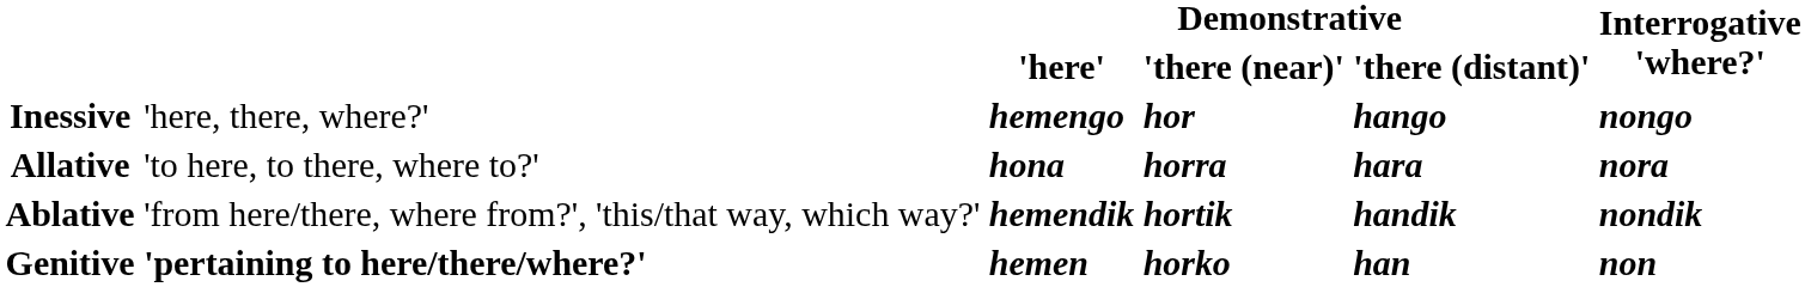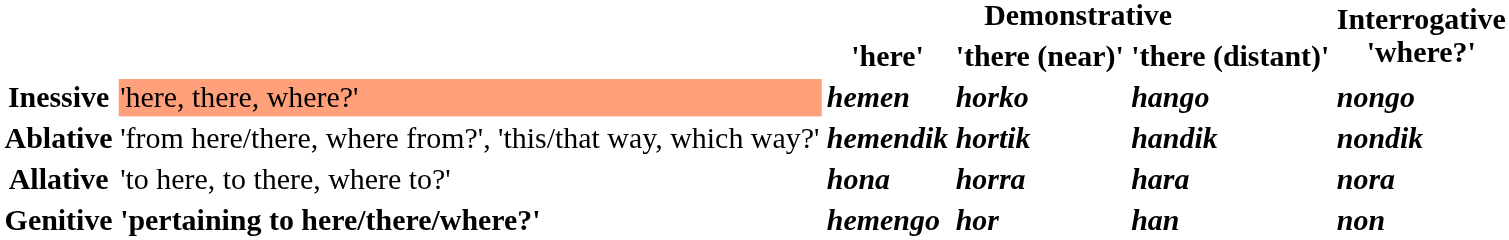 <table>
 <tr>
 <th rowspan=2 colspan=2></th>
 <th colspan=3 align="center">Demonstrative</th>
 <th rowspan=2 align="center">Interrogative<br>'where?'</th>
 </tr>
 <tr>
 <th align="center">'here'</th>
 <th align="center">'there (near)'</th>
 <th align="center">'there (distant)'</th>
 </tr>
 <tr>
 <th>Inessive</th>
-<td>'here, there, where?'</td>
-<td><strong><em>hemengo</em></strong></td>
-<td><strong><em>hor</em></strong></td>
+<td style="background: lightsalmon;">'here, there, where?'</td>
+<td><strong><em>hemen</em></strong></td>
+<td><strong><em>horko</em></strong></td>
 <td><strong><em>hango</em></strong></td>
 <td><strong><em>nongo</em></strong></td>
+</tr>
+<tr>
+<th>Ablative</th>
+<td>'from here/there, where from?', 'this/that way, which way?'</td>
+<td><strong><em>hemendik</em></strong></td>
+<td><strong><em>hortik</em></strong></td>
+<td><strong><em>handik</em></strong></td>
+<td><strong><em>nondik</em></strong></td>
 </tr>
 <tr>
 <th>Allative</th>
 <td>'to here, to there, where to?'</td>
 <td><strong><em>hona</em></strong></td>
 <td><strong><em>horra</em></strong></td>
 <td><strong><em>hara</em></strong></td>
 <td><strong><em>nora</em></strong></td>
 </tr>
 <tr>
-<th>Ablative</th>
-<td>'from here/there, where from?', 'this/that way, which way?'</td>
-<td><strong><em>hemendik</em></strong></td>
-<td><strong><em>hortik</em></strong></td>
-<td><strong><em>handik</em></strong></td>
-<td><strong><em>nondik</em></strong></td>
-</tr>
-<tr>
 <th>Genitive</th>
 <td><strong>'pertaining to here/there/where?'</strong></td>
-<td><strong><em>hemen</em></strong></td>
-<td><strong><em>horko</em></strong></td>
+<td><strong><em>hemengo</em></strong></td>
+<td><strong><em>hor</em></strong></td>
 <td><strong><em>han</em></strong></td>
 <td><strong><em>non</em></strong></td>
 </tr>
 </table>
